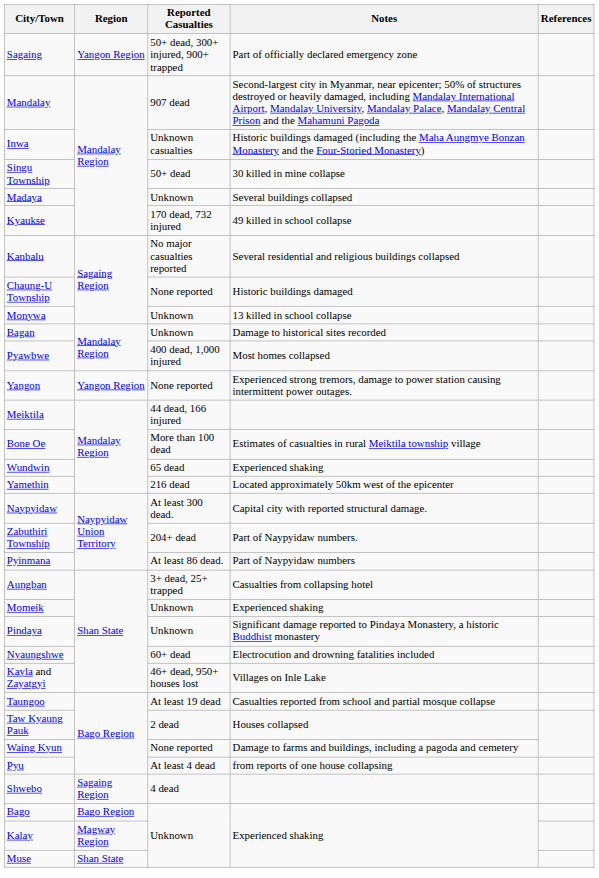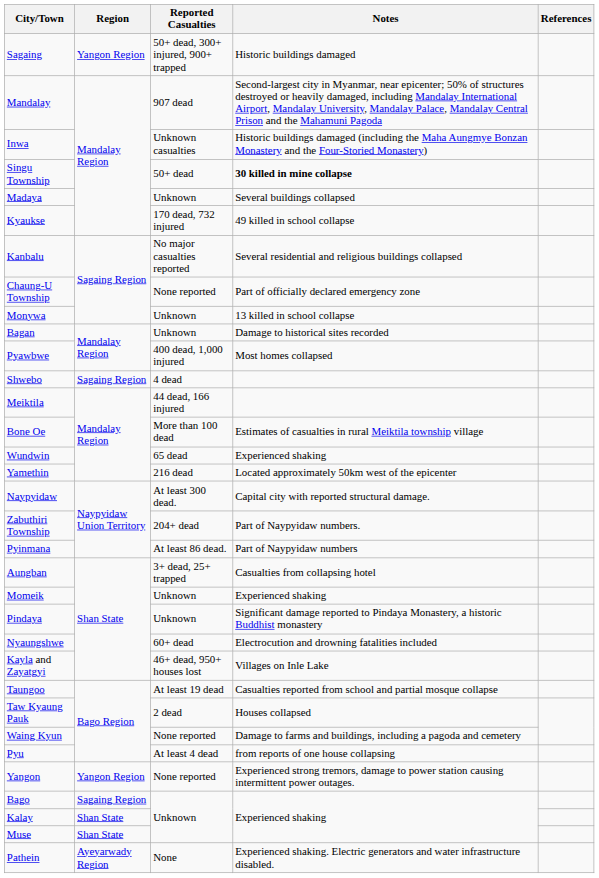 <table class="wikitable">
 <tr>
 <th>City/Town</th>
 <th>Region</th>
 <th>Reported Casualties</th>
 <th>Notes</th>
 <th>References</th>
 </tr>
 <tr>
 <td><a href='#'>Sagaing</a></td>
 <td><a href='#'>Yangon Region</a></td>
 <td>50+ dead, 300+ injured, 900+ trapped</td>
-<td>Part of officially declared emergency zone</td>
+<td>Historic buildings damaged</td>
 <td></td>
 </tr>
 <tr>
 <td><a href='#'>Mandalay</a></td>
 <td rowspan="5"><a href='#'>Mandalay Region</a></td>
 <td>907 dead</td>
 <td>Second-largest city in Myanmar, near epicenter; 50% of structures destroyed or heavily damaged, including <a href='#'>Mandalay International Airport</a>, <a href='#'>Mandalay University</a>, <a href='#'>Mandalay Palace</a>, <a href='#'>Mandalay Central Prison</a> and the <a href='#'>Mahamuni Pagoda</a></td>
 <td></td>
 </tr>
 <tr>
 <td><a href='#'>Inwa</a></td>
 <td>Unknown casualties</td>
 <td>Historic buildings damaged (including the <a href='#'>Maha Aungmye Bonzan Monastery</a> and the <a href='#'>Four-Storied Monastery</a>)</td>
 <td></td>
 </tr>
 <tr>
 <td><a href='#'>Singu Township</a></td>
 <td>50+ dead</td>
-<td>30 killed in mine collapse</td>
+<td><strong>30 killed in mine collapse</strong></td>
 <td></td>
 </tr>
 <tr>
 <td><a href='#'>Madaya</a></td>
 <td>Unknown</td>
 <td>Several buildings collapsed</td>
 <td></td>
 </tr>
 <tr>
 <td><a href='#'>Kyaukse</a></td>
 <td>170 dead, 732 injured</td>
 <td>49 killed in school collapse</td>
 <td></td>
 </tr>
 <tr>
 <td><a href='#'>Kanbalu</a></td>
 <td rowspan="3"><a href='#'>Sagaing Region</a></td>
 <td>No major casualties reported</td>
 <td>Several residential and religious buildings collapsed</td>
 <td></td>
 </tr>
 <tr>
 <td><a href='#'>Chaung-U Township</a></td>
 <td>None reported</td>
-<td>Historic buildings damaged</td>
+<td>Part of officially declared emergency zone</td>
 <td></td>
 </tr>
 <tr>
 <td><a href='#'>Monywa</a></td>
 <td>Unknown</td>
 <td>13 killed in school collapse</td>
 <td></td>
 </tr>
 <tr>
 <td><a href='#'>Bagan</a></td>
 <td rowspan="2"><a href='#'>Mandalay Region</a></td>
 <td>Unknown</td>
 <td>Damage to historical sites recorded</td>
 <td></td>
 </tr>
 <tr>
 <td><a href='#'>Pyawbwe</a></td>
 <td>400 dead, 1,000 injured</td>
 <td>Most homes collapsed</td>
 <td></td>
 </tr>
 <tr>
-<td><a href='#'>Yangon</a></td>
-<td><a href='#'>Yangon Region</a></td>
-<td>None reported</td>
-<td>Experienced strong tremors, damage to power station causing intermittent power outages.</td>
+<td><a href='#'>Shwebo</a></td>
+<td><a href='#'>Sagaing Region</a></td>
+<td>4 dead</td>
+<td></td>
 <td></td>
 </tr>
 <tr>
 <td><a href='#'>Meiktila</a></td>
 <td rowspan="4"><a href='#'>Mandalay Region</a></td>
 <td>44 dead, 166 injured</td>
 <td></td>
 <td></td>
 </tr>
 <tr>
 <td><a href='#'>Bone Oe</a></td>
 <td>More than 100 dead</td>
 <td>Estimates of casualties in rural <a href='#'>Meiktila township</a> village</td>
 <td></td>
 </tr>
 <tr>
 <td><a href='#'>Wundwin</a></td>
 <td>65 dead</td>
 <td>Experienced shaking</td>
 <td></td>
 </tr>
 <tr>
 <td><a href='#'>Yamethin</a></td>
 <td>216 dead</td>
 <td>Located approximately 50km west of the epicenter</td>
 <td></td>
 </tr>
 <tr>
 <td><a href='#'>Naypyidaw</a></td>
 <td rowspan="3"><a href='#'>Naypyidaw Union Territory</a></td>
 <td>At least 300 dead.</td>
 <td>Capital city with reported structural damage.</td>
 <td></td>
 </tr>
 <tr>
 <td><a href='#'>Zabuthiri Township</a></td>
 <td>204+ dead</td>
 <td>Part of Naypyidaw numbers.</td>
 <td></td>
 </tr>
 <tr>
 <td><a href='#'>Pyinmana</a></td>
 <td>At least 86 dead.</td>
 <td>Part of Naypyidaw numbers</td>
 <td></td>
 </tr>
 <tr>
 <td><a href='#'>Aungban</a></td>
 <td rowspan="5"><a href='#'>Shan State</a></td>
 <td>3+ dead, 25+ trapped</td>
 <td>Casualties from collapsing hotel</td>
 <td></td>
 </tr>
 <tr>
 <td><a href='#'>Momeik</a></td>
 <td>Unknown</td>
 <td>Experienced shaking</td>
 <td></td>
 </tr>
 <tr>
 <td><a href='#'>Pindaya</a></td>
 <td>Unknown</td>
 <td>Significant damage reported to Pindaya Monastery, a historic <a href='#'>Buddhist</a> monastery</td>
 <td></td>
 </tr>
 <tr>
 <td><a href='#'>Nyaungshwe</a></td>
 <td>60+ dead</td>
 <td>Electrocution and drowning fatalities included</td>
 <td></td>
 </tr>
 <tr>
 <td><a href='#'>Kayla</a> and <a href='#'>Zayatgyi</a></td>
 <td>46+ dead, 950+ houses lost</td>
 <td>Villages on Inle Lake</td>
 <td></td>
 </tr>
 <tr>
 <td><a href='#'>Taungoo</a></td>
 <td rowspan="4"><a href='#'>Bago Region</a></td>
 <td>At least 19 dead</td>
 <td>Casualties reported from school and partial mosque collapse</td>
 <td></td>
 </tr>
 <tr>
 <td><a href='#'>Taw Kyaung Pauk</a></td>
 <td>2 dead</td>
 <td>Houses collapsed</td>
 <td rowspan="2"></td>
 </tr>
 <tr>
 <td><a href='#'>Waing Kyun</a></td>
 <td>None reported</td>
 <td>Damage to farms and buildings, including a pagoda and cemetery</td>
 </tr>
 <tr>
 <td><a href='#'>Pyu</a></td>
 <td>At least 4 dead</td>
 <td>from reports of one house collapsing</td>
 <td></td>
 </tr>
 <tr>
-<td><a href='#'>Shwebo</a></td>
-<td><a href='#'>Sagaing Region</a></td>
-<td>4 dead</td>
-<td></td>
+<td><a href='#'>Yangon</a></td>
+<td><a href='#'>Yangon Region</a></td>
+<td>None reported</td>
+<td>Experienced strong tremors, damage to power station causing intermittent power outages.</td>
 <td></td>
 </tr>
 <tr>
 <td><a href='#'>Bago</a></td>
-<td><a href='#'>Bago Region</a></td>
+<td><a href='#'>Sagaing Region</a></td>
 <td rowspan="3">Unknown</td>
 <td rowspan="3">Experienced shaking</td>
 <td></td>
 </tr>
 <tr>
 <td><a href='#'>Kalay</a></td>
-<td><a href='#'>Magway Region</a></td>
+<td><a href='#'>Shan State</a></td>
 <td></td>
 </tr>
 <tr>
 <td><a href='#'>Muse</a></td>
 <td><a href='#'>Shan State</a></td>
 <td></td>
 </tr>
+<tr>
+<td><a href='#'>Pathein</a></td>
+<td><a href='#'>Ayeyarwady Region</a></td>
+<td>None</td>
+<td>Experienced shaking. Electric generators and water infrastructure disabled.</td>
+<td></td>
+</tr>
 </table>
